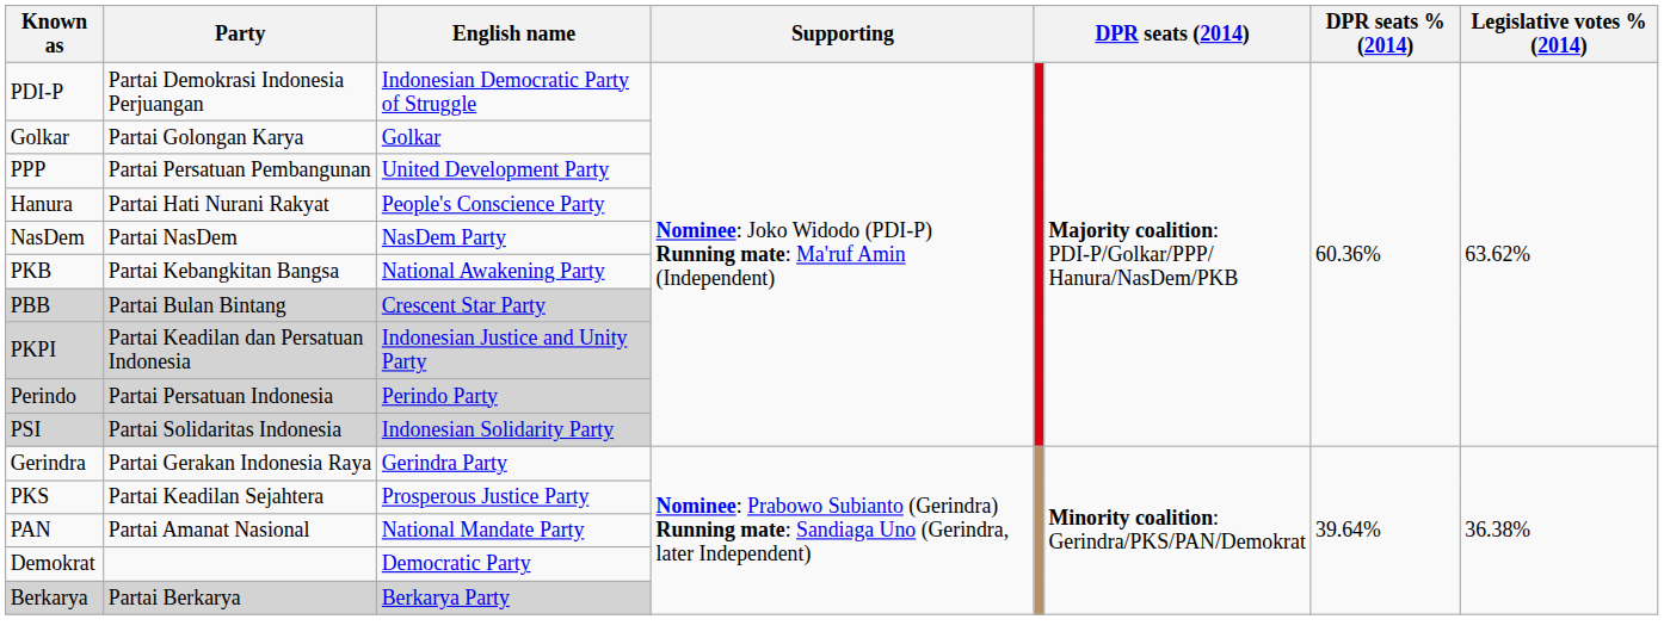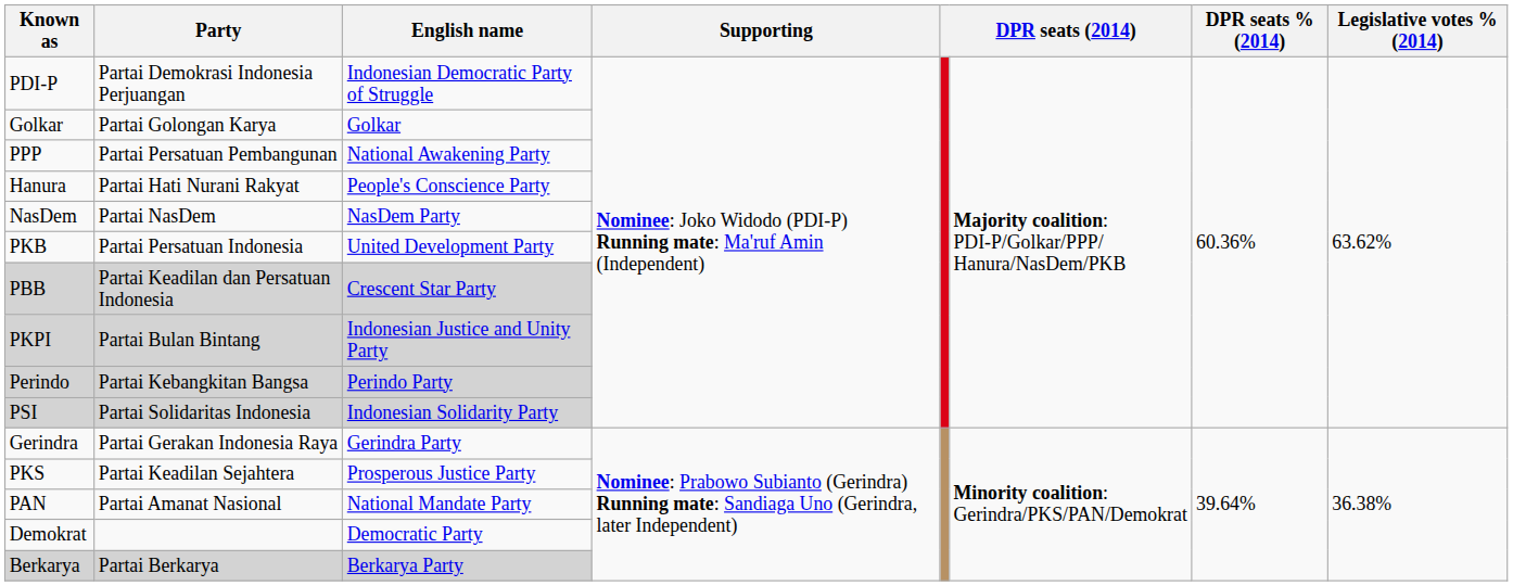 <table class="wikitable">
 <tr>
 <th>Known as</th>
 <th>Party</th>
 <th>English name</th>
 <th>Supporting</th>
 <th colspan="2"><a href='#'>DPR</a> seats (<a href='#'>2014</a>)</th>
 <th>DPR seats % (<a href='#'>2014</a>)</th>
 <th>Legislative votes % (<a href='#'>2014</a>)</th>
 </tr>
 <tr>
 <td>PDI-P</td>
 <td>Partai Demokrasi Indonesia Perjuangan</td>
 <td><a href='#'>Indonesian Democratic Party of Struggle</a></td>
 <td rowspan="10"><strong><a href='#'>Nominee</a></strong>: Joko Widodo (PDI-P)<br><strong>Running mate</strong>: <a href='#'>Ma'ruf Amin</a> (Independent)</td>
 <td rowspan="10" bgcolor=#DB0216></td>
 <td rowspan="10"><strong>Majority coalition</strong>:<br>PDI-P/Golkar/PPP/<br>Hanura/NasDem/PKB<br></td>
 <td rowspan="10">60.36%</td>
 <td rowspan="10">63.62%</td>
 </tr>
 <tr>
 <td>Golkar</td>
 <td>Partai Golongan Karya</td>
 <td><a href='#'>Golkar</a></td>
 </tr>
 <tr>
 <td>PPP</td>
 <td>Partai Persatuan Pembangunan</td>
-<td><a href='#'>United Development Party</a></td>
+<td><a href='#'>National Awakening Party</a></td>
 </tr>
 <tr>
 <td>Hanura</td>
 <td>Partai Hati Nurani Rakyat</td>
 <td><a href='#'>People's Conscience Party</a></td>
 </tr>
 <tr>
 <td>NasDem</td>
 <td>Partai NasDem</td>
 <td><a href='#'>NasDem Party</a></td>
 </tr>
 <tr>
 <td>PKB</td>
-<td>Partai Kebangkitan Bangsa</td>
-<td><a href='#'>National Awakening Party</a></td>
+<td>Partai Persatuan Indonesia</td>
+<td><a href='#'>United Development Party</a></td>
 </tr>
 <tr style="background:lightgrey;">
 <td>PBB</td>
-<td>Partai Bulan Bintang</td>
+<td>Partai Keadilan dan Persatuan Indonesia</td>
 <td><a href='#'>Crescent Star Party</a></td>
 </tr>
 <tr style="background:lightgrey;">
 <td>PKPI</td>
-<td>Partai Keadilan dan Persatuan Indonesia</td>
+<td>Partai Bulan Bintang</td>
 <td><a href='#'>Indonesian Justice and Unity Party</a></td>
 </tr>
 <tr style="background:lightgrey;">
 <td>Perindo</td>
-<td>Partai Persatuan Indonesia</td>
+<td>Partai Kebangkitan Bangsa</td>
 <td><a href='#'>Perindo Party</a></td>
 </tr>
 <tr style="background:lightgrey;">
 <td>PSI</td>
 <td>Partai Solidaritas Indonesia</td>
 <td><a href='#'>Indonesian Solidarity Party</a></td>
 </tr>
 <tr>
 <td>Gerindra</td>
 <td>Partai Gerakan Indonesia Raya</td>
 <td><a href='#'>Gerindra Party</a></td>
 <td rowspan="5"><strong><a href='#'>Nominee</a></strong>: <a href='#'>Prabowo Subianto</a> (Gerindra)<br><strong>Running mate</strong>: <a href='#'>Sandiaga Uno</a> (Gerindra, later Independent)</td>
 <td rowspan="5" bgcolor=B79164></td>
 <td rowspan="5"><strong>Minority coalition</strong>:<br>Gerindra/PKS/PAN/Demokrat<br></td>
 <td rowspan="5">39.64%</td>
 <td rowspan="5">36.38%</td>
 </tr>
 <tr>
 <td>PKS</td>
 <td>Partai Keadilan Sejahtera</td>
 <td><a href='#'>Prosperous Justice Party</a></td>
 </tr>
 <tr>
 <td>PAN</td>
 <td>Partai Amanat Nasional</td>
 <td><a href='#'>National Mandate Party</a></td>
 </tr>
 <tr>
 <td>Demokrat</td>
 <td></td>
 <td><a href='#'>Democratic Party</a></td>
 </tr>
 <tr style="background:lightgrey;">
 <td>Berkarya</td>
 <td>Partai Berkarya</td>
 <td><a href='#'>Berkarya Party</a></td>
 </tr>
 </table>
